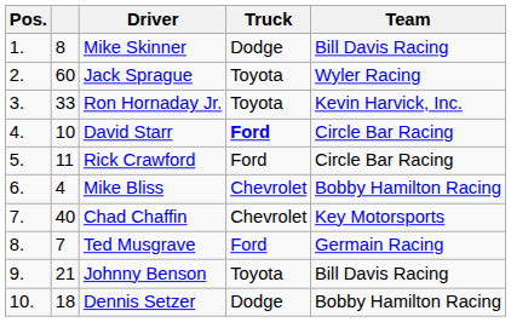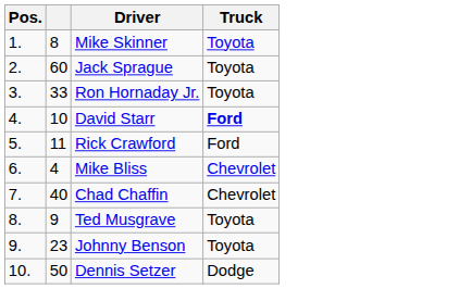 <table class="wikitable">
 <tr>
 <th>Pos.</th>
 <th></th>
 <th>Driver</th>
 <th>Truck</th>
-<th>Team</th>
 </tr>
 <tr>
 <td>1.</td>
 <td>8</td>
 <td><a href='#'>Mike Skinner</a></td>
-<td>Dodge</td>
-<td><a href='#'>Bill Davis Racing</a></td>
+<td><a href='#'>Toyota</a></td>
 </tr>
 <tr>
 <td>2.</td>
 <td>60</td>
 <td><a href='#'>Jack Sprague</a></td>
 <td>Toyota</td>
-<td><a href='#'>Wyler Racing</a></td>
 </tr>
 <tr>
 <td>3.</td>
 <td>33</td>
 <td><a href='#'>Ron Hornaday Jr.</a></td>
 <td>Toyota</td>
-<td><a href='#'>Kevin Harvick, Inc.</a></td>
 </tr>
 <tr>
 <td>4.</td>
 <td>10</td>
 <td><a href='#'>David Starr</a></td>
 <td><strong><a href='#'>Ford</a></strong></td>
-<td><a href='#'>Circle Bar Racing</a></td>
 </tr>
 <tr>
 <td>5.</td>
 <td>11</td>
 <td><a href='#'>Rick Crawford</a></td>
 <td>Ford</td>
-<td>Circle Bar Racing</td>
 </tr>
 <tr>
 <td>6.</td>
 <td>4</td>
 <td><a href='#'>Mike Bliss</a></td>
 <td><a href='#'>Chevrolet</a></td>
-<td><a href='#'>Bobby Hamilton Racing</a></td>
 </tr>
 <tr>
 <td>7.</td>
 <td>40</td>
 <td><a href='#'>Chad Chaffin</a></td>
 <td>Chevrolet</td>
-<td><a href='#'>Key Motorsports</a></td>
 </tr>
 <tr>
 <td>8.</td>
-<td>7</td>
+<td>9</td>
 <td><a href='#'>Ted Musgrave</a></td>
-<td><a href='#'>Ford</a></td>
-<td><a href='#'>Germain Racing</a></td>
+<td>Toyota</td>
 </tr>
 <tr>
 <td>9.</td>
-<td>21</td>
+<td>23</td>
 <td><a href='#'>Johnny Benson</a></td>
 <td>Toyota</td>
-<td>Bill Davis Racing</td>
 </tr>
 <tr>
 <td>10.</td>
-<td>18</td>
+<td>50</td>
 <td><a href='#'>Dennis Setzer</a></td>
 <td>Dodge</td>
-<td>Bobby Hamilton Racing</td>
 </tr>
 </table>
